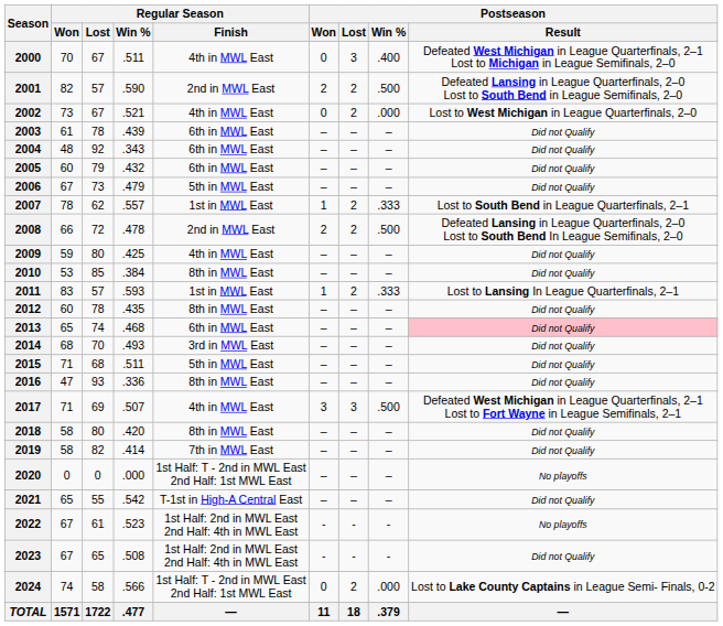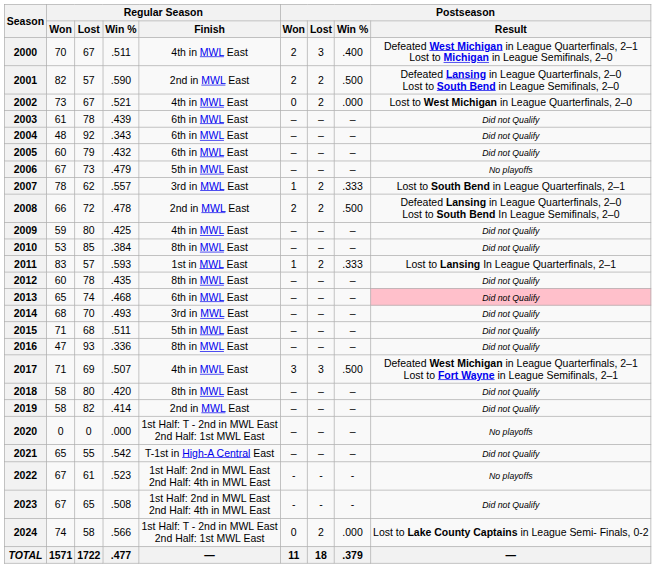 <table class="wikitable" style="font-size: 95%; text-align:center;">
 <tr>
 <th rowspan="2">Season</th>
 <th colspan="4">Regular Season</th>
 <th colspan="4">Postseason</th>
 </tr>
 <tr>
 <th>Won</th>
 <th>Lost</th>
 <th>Win %</th>
 <th>Finish</th>
 <th>Won</th>
 <th>Lost</th>
 <th>Win %</th>
 <th>Result</th>
 </tr>
 <tr>
 <th>2000</th>
 <td>70</td>
 <td>67</td>
 <td>.511</td>
 <td>4th in <a href='#'>MWL</a> East</td>
-<td>0</td>
+<td>2</td>
 <td>3</td>
 <td>.400</td>
 <td>Defeated <strong><a href='#'>West Michigan</a></strong> in League Quarterfinals, 2–1 <br>Lost to <strong><a href='#'>Michigan</a></strong> in League Semifinals, 2–0</td>
 </tr>
 <tr>
 <th>2001</th>
 <td>82</td>
 <td>57</td>
 <td>.590</td>
 <td>2nd in <a href='#'>MWL</a> East</td>
 <td>2</td>
 <td>2</td>
 <td>.500</td>
 <td>Defeated <strong><a href='#'>Lansing</a></strong> in League Quarterfinals, 2–0<br>Lost to <strong><a href='#'>South Bend</a></strong> in League Semifinals, 2–0</td>
 </tr>
 <tr>
 <th>2002</th>
 <td>73</td>
 <td>67</td>
 <td>.521</td>
 <td>4th in <a href='#'>MWL</a> East</td>
 <td>0</td>
 <td>2</td>
 <td>.000</td>
 <td>Lost to <strong>West Michigan</strong> in League Quarterfinals, 2–0</td>
 </tr>
 <tr>
 <th>2003</th>
 <td>61</td>
 <td>78</td>
 <td>.439</td>
 <td>6th in <a href='#'>MWL</a> East</td>
 <td>–</td>
 <td>–</td>
 <td>–</td>
 <td><small><em>Did not Qualify</em></small></td>
 </tr>
 <tr>
 <th>2004</th>
 <td>48</td>
 <td>92</td>
 <td>.343</td>
 <td>6th in <a href='#'>MWL</a> East</td>
 <td>–</td>
 <td>–</td>
 <td>–</td>
 <td><small><em>Did not Qualify</em></small></td>
 </tr>
 <tr>
 <th>2005</th>
 <td>60</td>
 <td>79</td>
 <td>.432</td>
 <td>6th in <a href='#'>MWL</a> East</td>
 <td>–</td>
 <td>–</td>
 <td>–</td>
 <td><small><em>Did not Qualify</em></small></td>
 </tr>
 <tr>
 <th>2006</th>
 <td>67</td>
 <td>73</td>
 <td>.479</td>
 <td>5th in <a href='#'>MWL</a> East</td>
 <td>–</td>
 <td>–</td>
 <td>–</td>
-<td><small><em>Did not Qualify</em></small></td>
+<td><small><em>No playoffs</em></small></td>
 </tr>
 <tr>
 <th>2007</th>
 <td>78</td>
 <td>62</td>
 <td>.557</td>
-<td>1st in <a href='#'>MWL</a> East</td>
+<td>3rd in <a href='#'>MWL</a> East</td>
 <td>1</td>
 <td>2</td>
 <td>.333</td>
 <td>Lost to <strong>South Bend</strong> in League Quarterfinals, 2–1</td>
 </tr>
 <tr>
 <th>2008</th>
 <td>66</td>
 <td>72</td>
 <td>.478</td>
 <td>2nd in <a href='#'>MWL</a> East</td>
 <td>2</td>
 <td>2</td>
 <td>.500</td>
 <td>Defeated <strong>Lansing</strong> in League Quarterfinals, 2–0<br>Lost to <strong>South Bend</strong> In League Semifinals, 2–0</td>
 </tr>
 <tr>
 <th>2009</th>
 <td>59</td>
 <td>80</td>
 <td>.425</td>
 <td>4th in <a href='#'>MWL</a> East</td>
 <td>–</td>
 <td>–</td>
 <td>–</td>
 <td><small><em>Did not Qualify</em></small></td>
 </tr>
 <tr>
 <th>2010</th>
 <td>53</td>
 <td>85</td>
 <td>.384</td>
 <td>8th in <a href='#'>MWL</a> East</td>
 <td>–</td>
 <td>–</td>
 <td>–</td>
 <td><small><em>Did not Qualify</em></small></td>
 </tr>
 <tr>
 <th>2011</th>
 <td>83</td>
 <td>57</td>
 <td>.593</td>
 <td>1st in <a href='#'>MWL</a> East</td>
 <td>1</td>
 <td>2</td>
 <td>.333</td>
 <td>Lost to <strong>Lansing</strong> In League Quarterfinals, 2–1</td>
 </tr>
 <tr>
 <th>2012</th>
 <td>60</td>
 <td>78</td>
 <td>.435</td>
 <td>8th in <a href='#'>MWL</a> East</td>
 <td>–</td>
 <td>–</td>
 <td>–</td>
 <td><small><em>Did not Qualify</em></small></td>
 </tr>
 <tr>
 <th>2013</th>
 <td>65</td>
 <td>74</td>
 <td>.468</td>
 <td>6th in <a href='#'>MWL</a> East</td>
 <td>–</td>
 <td>–</td>
 <td>–</td>
 <td style="background: pink;"><small><em>Did not Qualify</em></small></td>
 </tr>
 <tr>
 <th>2014</th>
 <td>68</td>
 <td>70</td>
 <td>.493</td>
 <td>3rd in <a href='#'>MWL</a> East</td>
 <td>–</td>
 <td>–</td>
 <td>–</td>
 <td><small><em>Did not Qualify</em></small></td>
 </tr>
 <tr>
 <th>2015</th>
 <td>71</td>
 <td>68</td>
 <td>.511</td>
 <td>5th in <a href='#'>MWL</a> East</td>
 <td>–</td>
 <td>–</td>
 <td>–</td>
 <td><small><em>Did not Qualify</em></small></td>
 </tr>
 <tr>
 <th>2016</th>
 <td>47</td>
 <td>93</td>
 <td>.336</td>
 <td>8th in <a href='#'>MWL</a> East</td>
 <td>–</td>
 <td>–</td>
 <td>–</td>
 <td><small><em>Did not Qualify</em></small></td>
 </tr>
 <tr>
 <th>2017</th>
 <td>71</td>
 <td>69</td>
 <td>.507</td>
 <td>4th in <a href='#'>MWL</a> East</td>
 <td>3</td>
 <td>3</td>
 <td>.500</td>
 <td>Defeated <strong>West Michigan</strong> in League Quarterfinals, 2–1<br>Lost to <strong><a href='#'>Fort Wayne</a></strong> in League Semifinals, 2–1</td>
 </tr>
 <tr>
 <th>2018</th>
 <td>58</td>
 <td>80</td>
 <td>.420</td>
 <td>8th in <a href='#'>MWL</a> East</td>
 <td>–</td>
 <td>–</td>
 <td>–</td>
 <td><small><em>Did not Qualify</em></small></td>
 </tr>
 <tr>
 <th>2019</th>
 <td>58</td>
 <td>82</td>
 <td>.414</td>
-<td>7th in <a href='#'>MWL</a> East</td>
+<td>2nd in <a href='#'>MWL</a> East</td>
 <td>–</td>
 <td>–</td>
 <td>–</td>
 <td><small><em>Did not Qualify</em></small></td>
 </tr>
 <tr>
 <th>2020</th>
 <td>0</td>
 <td>0</td>
 <td>.000</td>
 <td>1st Half: T - 2nd in MWL East<br>2nd Half: 1st MWL East</td>
 <td>–</td>
 <td>–</td>
 <td>–</td>
 <td><small><em>No playoffs</em></small></td>
 </tr>
 <tr>
 <th>2021</th>
 <td>65</td>
 <td>55</td>
 <td>.542</td>
 <td>T-1st in <a href='#'>High-A Central</a> East</td>
 <td>–</td>
 <td>–</td>
 <td>–</td>
 <td><small><em>Did not Qualify</em></small></td>
 </tr>
 <tr>
 <th>2022</th>
 <td>67</td>
 <td>61</td>
 <td>.523</td>
 <td>1st Half: 2nd in MWL East<br>2nd Half: 4th in MWL East</td>
 <td>-</td>
 <td>-</td>
 <td>-</td>
 <td><small><em>No playoffs</em></small></td>
 </tr>
 <tr>
 <th>2023</th>
 <td>67</td>
 <td>65</td>
 <td>.508</td>
 <td>1st Half: 2nd in MWL East<br>2nd Half: 4th in MWL East</td>
 <td>-</td>
 <td>-</td>
 <td>-</td>
 <td><small><em>Did not Qualify</em></small></td>
 </tr>
 <tr>
 <th>2024</th>
 <td>74</td>
 <td>58</td>
 <td>.566</td>
 <td>1st Half: T - 2nd in MWL East<br>2nd Half: 1st MWL East</td>
 <td>0</td>
 <td>2</td>
 <td>.000</td>
 <td>Lost to <strong>Lake County Captains</strong> in League Semi- Finals, 0-2</td>
 </tr>
 <tr>
 <th><em>TOTAL</em></th>
 <th>1571</th>
 <th>1722</th>
 <th>.477</th>
 <th>—</th>
 <th>11</th>
 <th>18</th>
 <th>.379</th>
 <th>—</th>
 </tr>
 </table>
